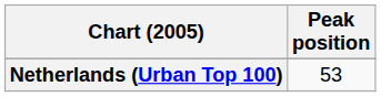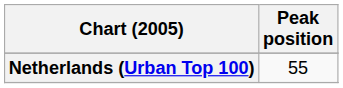 <table class="wikitable sortable plainrowheaders" style="text-align:center">
 <tr>
 <th>Chart (2005)</th>
 <th>Peak<br>position</th>
 </tr>
 <tr>
 </tr>
 <tr>
 <th scope="row">Netherlands (<a href='#'>Urban Top 100</a>)</th>
-<td>53</td>
+<td>55</td>
 </tr>
 <tr>
 </tr>
 <tr>
 </tr>
 <tr>
 </tr>
 </table>
